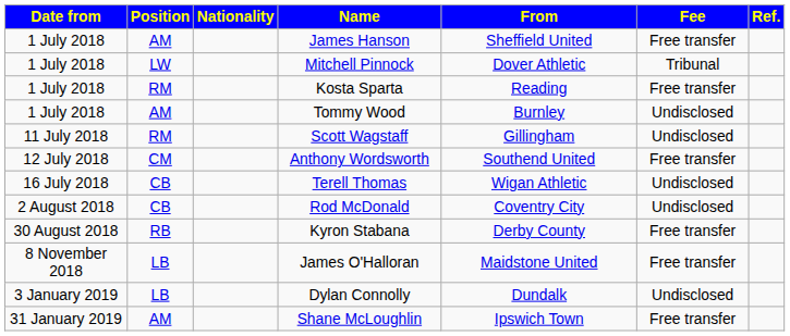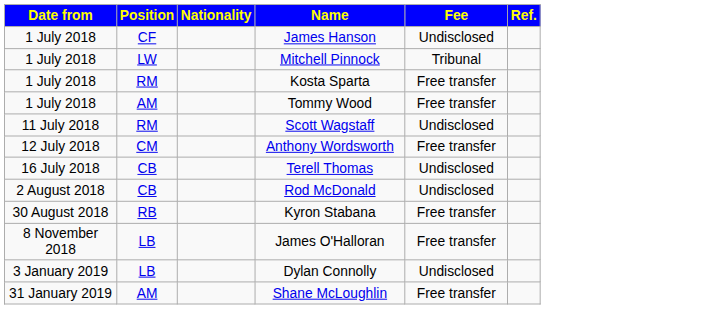 <table class="wikitable"  style="text-align:center; font-size:90%; ">
 <tr>
 <th style="background:#0000ff; color:#FFFF00; width:110px;">Date from</th>
 <th style="background:#0000ff; color:#FFFF00; width:50px;">Position</th>
 <th style="background:#0000ff; color:#FFFF00; width:50px;">Nationality</th>
 <th style="background:#0000ff; color:#FFFF00; width:150px;">Name</th>
-<th style="background:#0000ff; color:#FFFF00; width:180px;">From</th>
 <th style="background:#0000ff; color:#FFFF00; width:100px;">Fee</th>
 <th style="background:#0000ff; color:#FFFF00; width:25px;">Ref.</th>
 </tr>
 <tr>
 <td>1 July 2018</td>
-<td><a href='#'>AM</a></td>
+<td><a href='#'>CF</a></td>
 <td></td>
 <td><a href='#'>James Hanson</a></td>
-<td><a href='#'>Sheffield United</a></td>
-<td>Free transfer</td>
+<td>Undisclosed</td>
 <td></td>
 </tr>
 <tr>
 <td>1 July 2018</td>
 <td><a href='#'>LW</a></td>
 <td></td>
 <td><a href='#'>Mitchell Pinnock</a></td>
-<td><a href='#'>Dover Athletic</a></td>
 <td>Tribunal</td>
 <td></td>
 </tr>
 <tr>
 <td>1 July 2018</td>
 <td><a href='#'>RM</a></td>
 <td></td>
 <td>Kosta Sparta</td>
-<td><a href='#'>Reading</a></td>
 <td>Free transfer</td>
 <td></td>
 </tr>
 <tr>
 <td>1 July 2018</td>
 <td><a href='#'>AM</a></td>
 <td></td>
 <td>Tommy Wood</td>
-<td><a href='#'>Burnley</a></td>
-<td>Undisclosed</td>
+<td>Free transfer</td>
 <td></td>
 </tr>
 <tr>
 <td>11 July 2018</td>
 <td><a href='#'>RM</a></td>
 <td></td>
 <td><a href='#'>Scott Wagstaff</a></td>
-<td><a href='#'>Gillingham</a></td>
 <td>Undisclosed</td>
 <td></td>
 </tr>
 <tr>
 <td>12 July 2018</td>
 <td><a href='#'>CM</a></td>
 <td></td>
 <td><a href='#'>Anthony Wordsworth</a></td>
-<td><a href='#'>Southend United</a></td>
 <td>Free transfer</td>
 <td></td>
 </tr>
 <tr>
 <td>16 July 2018</td>
 <td><a href='#'>CB</a></td>
 <td></td>
 <td><a href='#'>Terell Thomas</a></td>
-<td><a href='#'>Wigan Athletic</a></td>
 <td>Undisclosed</td>
 <td></td>
 </tr>
 <tr>
 <td>2 August 2018</td>
 <td><a href='#'>CB</a></td>
 <td></td>
 <td><a href='#'>Rod McDonald</a></td>
-<td><a href='#'>Coventry City</a></td>
 <td>Undisclosed</td>
 <td></td>
 </tr>
 <tr>
 <td>30 August 2018</td>
 <td><a href='#'>RB</a></td>
 <td></td>
 <td>Kyron Stabana</td>
-<td><a href='#'>Derby County</a></td>
 <td>Free transfer</td>
 <td></td>
 </tr>
 <tr>
 <td>8 November 2018</td>
 <td><a href='#'>LB</a></td>
 <td></td>
 <td>James O'Halloran</td>
-<td><a href='#'>Maidstone United</a></td>
 <td>Free transfer</td>
 <td></td>
 </tr>
 <tr>
 <td>3 January 2019</td>
 <td><a href='#'>LB</a></td>
 <td></td>
 <td>Dylan Connolly</td>
-<td> <a href='#'>Dundalk</a></td>
 <td>Undisclosed</td>
 <td></td>
 </tr>
 <tr>
 <td>31 January 2019</td>
 <td><a href='#'>AM</a></td>
 <td></td>
 <td><a href='#'>Shane McLoughlin</a></td>
-<td><a href='#'>Ipswich Town</a></td>
 <td>Free transfer</td>
 <td></td>
 </tr>
 </table>
